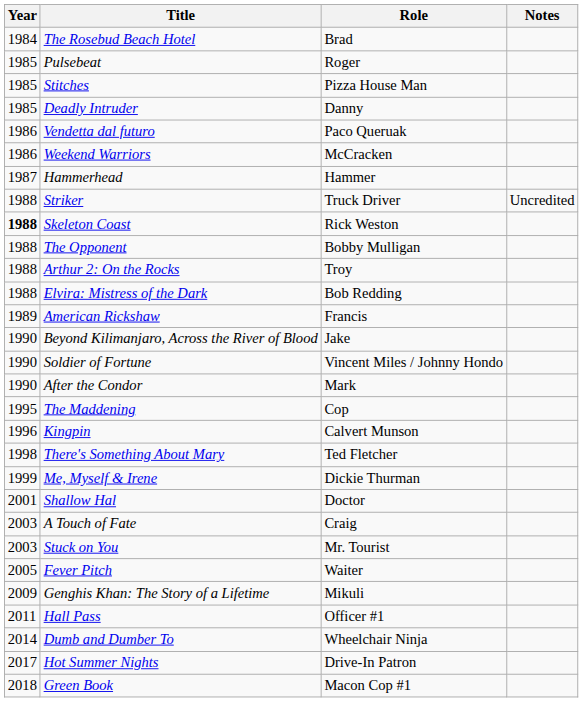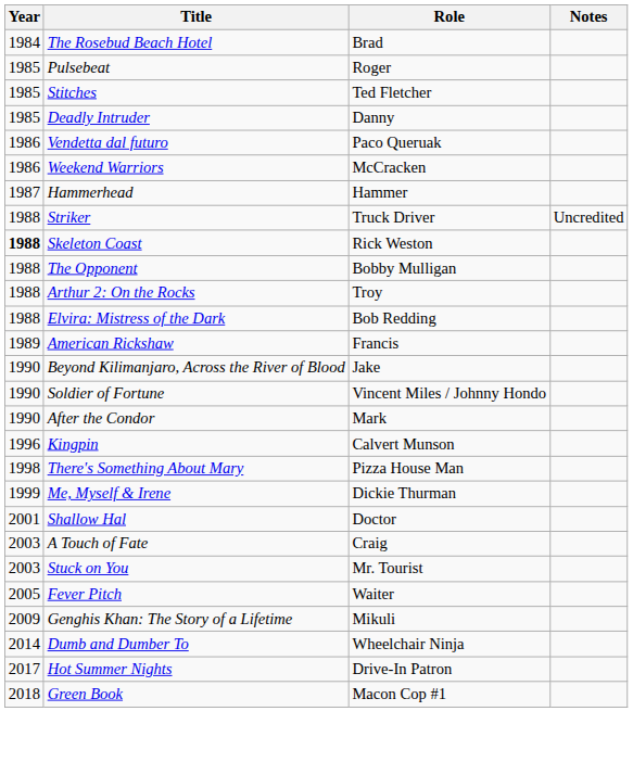 <table class="wikitable sortable">
 <tr>
 <th>Year</th>
 <th>Title</th>
 <th>Role</th>
 <th>Notes</th>
 </tr>
 <tr>
 <td>1984</td>
 <td><em><a href='#'>The Rosebud Beach Hotel</a></em></td>
 <td>Brad</td>
 <td></td>
 </tr>
 <tr>
 <td>1985</td>
 <td><em>Pulsebeat</em></td>
 <td>Roger</td>
 <td></td>
 </tr>
 <tr>
 <td>1985</td>
 <td><a href='#'><em>Stitches</em></a></td>
-<td>Pizza House Man</td>
+<td>Ted Fletcher</td>
 <td></td>
 </tr>
 <tr>
 <td>1985</td>
 <td><em><a href='#'>Deadly Intruder</a></em></td>
 <td>Danny</td>
 <td></td>
 </tr>
 <tr>
 <td>1986</td>
 <td><em><a href='#'>Vendetta dal futuro</a></em></td>
 <td>Paco Queruak</td>
 <td></td>
 </tr>
 <tr>
 <td>1986</td>
 <td><a href='#'><em>Weekend Warriors</em></a></td>
 <td>McCracken</td>
 <td></td>
 </tr>
 <tr>
 <td>1987</td>
 <td><em>Hammerhead</em></td>
 <td>Hammer</td>
 <td></td>
 </tr>
 <tr>
 <td>1988</td>
 <td><a href='#'><em>Striker</em></a></td>
 <td>Truck Driver</td>
 <td>Uncredited</td>
 </tr>
 <tr>
 <td><strong>1988</strong></td>
 <td><a href='#'><em>Skeleton Coast</em></a></td>
 <td>Rick Weston</td>
 <td></td>
 </tr>
 <tr>
 <td>1988</td>
 <td><a href='#'><em>The Opponent</em></a></td>
 <td>Bobby Mulligan</td>
 <td></td>
 </tr>
 <tr>
 <td>1988</td>
 <td><em><a href='#'>Arthur 2: On the Rocks</a></em></td>
 <td>Troy</td>
 <td></td>
 </tr>
 <tr>
 <td>1988</td>
 <td><a href='#'><em>Elvira: Mistress of the Dark</em></a></td>
 <td>Bob Redding</td>
 <td></td>
 </tr>
 <tr>
 <td>1989</td>
 <td><em><a href='#'>American Rickshaw</a></em></td>
 <td>Francis</td>
 <td></td>
 </tr>
 <tr>
 <td>1990</td>
 <td><em>Beyond Kilimanjaro, Across the River of Blood</em></td>
 <td>Jake</td>
 <td></td>
 </tr>
 <tr>
 <td>1990</td>
 <td><em>Soldier of Fortune</em></td>
 <td>Vincent Miles / Johnny Hondo</td>
 <td></td>
 </tr>
 <tr>
 <td>1990</td>
 <td><em>After the Condor</em></td>
 <td>Mark</td>
 <td></td>
 </tr>
 <tr>
-<td>1995</td>
-<td><em><a href='#'>The Maddening</a></em></td>
-<td>Cop</td>
-<td></td>
-</tr>
-<tr>
 <td>1996</td>
 <td><a href='#'><em>Kingpin</em></a></td>
 <td>Calvert Munson</td>
 <td></td>
 </tr>
 <tr>
 <td>1998</td>
 <td><em><a href='#'>There's Something About Mary</a></em></td>
-<td>Ted Fletcher</td>
+<td>Pizza House Man</td>
 <td></td>
 </tr>
 <tr>
 <td>1999</td>
 <td><em><a href='#'>Me, Myself & Irene</a></em></td>
 <td>Dickie Thurman</td>
 <td></td>
 </tr>
 <tr>
 <td>2001</td>
 <td><em><a href='#'>Shallow Hal</a></em></td>
 <td>Doctor</td>
 <td></td>
 </tr>
 <tr>
 <td>2003</td>
 <td><em>A Touch of Fate</em></td>
 <td>Craig</td>
 <td></td>
 </tr>
 <tr>
 <td>2003</td>
 <td><a href='#'><em>Stuck on You</em></a></td>
 <td>Mr. Tourist</td>
 <td></td>
 </tr>
 <tr>
 <td>2005</td>
 <td><a href='#'><em>Fever Pitch</em></a></td>
 <td>Waiter</td>
 <td></td>
 </tr>
 <tr>
 <td>2009</td>
 <td><em>Genghis Khan: The Story of a Lifetime</em></td>
 <td>Mikuli</td>
 <td></td>
 </tr>
 <tr>
-<td>2011</td>
-<td><em><a href='#'>Hall Pass</a></em></td>
-<td>Officer #1</td>
-<td></td>
-</tr>
-<tr>
 <td>2014</td>
 <td><em><a href='#'>Dumb and Dumber To</a></em></td>
 <td>Wheelchair Ninja</td>
 <td></td>
 </tr>
 <tr>
 <td>2017</td>
 <td><a href='#'><em>Hot Summer Nights</em></a></td>
 <td>Drive-In Patron</td>
 <td></td>
 </tr>
 <tr>
 <td>2018</td>
 <td><a href='#'><em>Green Book</em></a></td>
 <td>Macon Cop #1</td>
 <td></td>
 </tr>
 </table>
